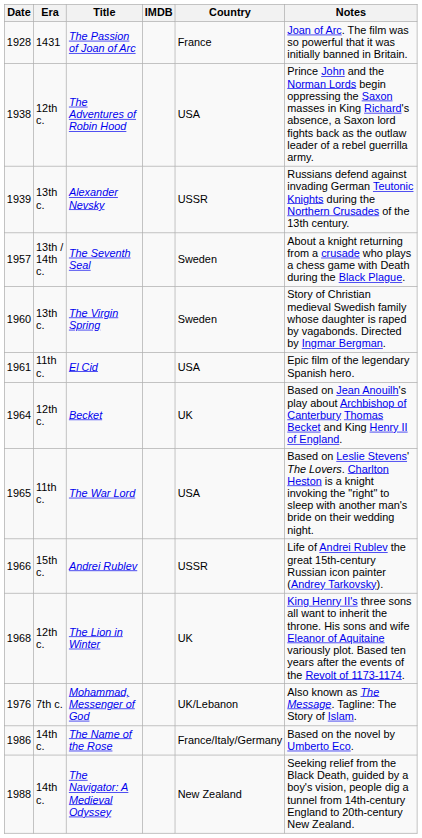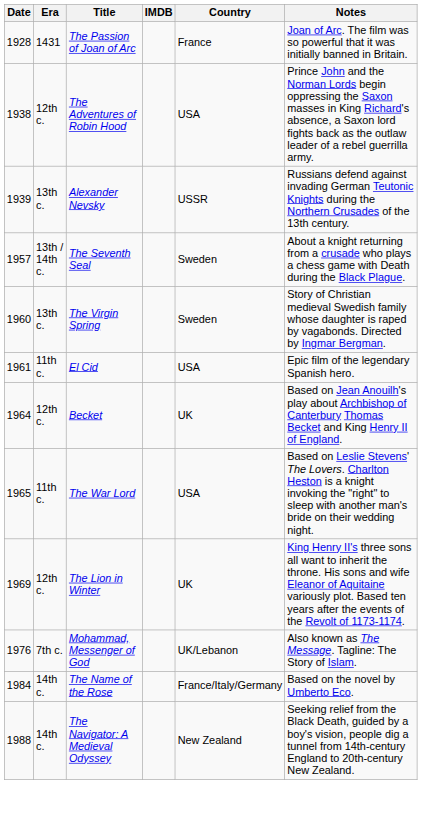 <table class="wikitable sortable">
 <tr>
 <th>Date</th>
 <th>Era</th>
 <th>Title</th>
 <th>IMDB</th>
 <th>Country</th>
 <th>Notes</th>
 </tr>
 <tr>
 <td>1928</td>
 <td>1431</td>
 <td><em><a href='#'>The Passion of Joan of Arc</a></em></td>
 <td></td>
 <td>France</td>
 <td><a href='#'>Joan of Arc</a>. The film was so powerful that it was initially banned in Britain.</td>
 </tr>
 <tr>
 <td>1938</td>
 <td>12th c.</td>
 <td><em><a href='#'>The Adventures of Robin Hood</a></em></td>
 <td></td>
 <td>USA</td>
 <td>Prince <a href='#'>John</a> and the <a href='#'>Norman Lords</a> begin oppressing the <a href='#'>Saxon</a> masses in King <a href='#'>Richard</a>'s absence, a Saxon lord fights back as the outlaw leader of a rebel guerrilla army.</td>
 </tr>
 <tr>
 <td>1939</td>
 <td>13th c.</td>
 <td><em><a href='#'>Alexander Nevsky</a></em></td>
 <td></td>
 <td>USSR</td>
 <td>Russians defend against invading German <a href='#'>Teutonic Knights</a> during the <a href='#'>Northern Crusades</a> of the 13th century.</td>
 </tr>
 <tr>
 <td>1957</td>
 <td>13th / 14th c.</td>
 <td><em><a href='#'>The Seventh Seal</a></em></td>
 <td></td>
 <td>Sweden</td>
 <td>About a knight returning from a <a href='#'>crusade</a> who plays a chess game with Death during the <a href='#'>Black Plague</a>.</td>
 </tr>
 <tr>
 <td>1960</td>
 <td>13th c.</td>
 <td><em><a href='#'>The Virgin Spring</a></em></td>
 <td></td>
 <td>Sweden</td>
 <td>Story of Christian medieval Swedish family whose daughter is raped by vagabonds. Directed by <a href='#'>Ingmar Bergman</a>.</td>
 </tr>
 <tr>
 <td>1961</td>
 <td>11th c.</td>
 <td><em><a href='#'>El Cid</a></em></td>
 <td></td>
 <td>USA</td>
 <td>Epic film of the legendary Spanish hero.</td>
 </tr>
 <tr>
 <td>1964</td>
 <td>12th c.</td>
 <td><em><a href='#'>Becket</a></em></td>
 <td></td>
 <td>UK</td>
 <td>Based on <a href='#'>Jean Anouilh</a>'s play about <a href='#'>Archbishop of Canterbury</a> <a href='#'>Thomas Becket</a> and King <a href='#'>Henry II of England</a>.</td>
 </tr>
 <tr>
 <td>1965</td>
 <td>11th c.</td>
 <td><em><a href='#'>The War Lord</a></em></td>
 <td></td>
 <td>USA</td>
 <td>Based on <a href='#'>Leslie Stevens</a>' <em>The Lovers</em>. <a href='#'>Charlton Heston</a> is a knight invoking the "right" to sleep with another man's bride on their wedding night.</td>
 </tr>
 <tr>
-<td>1966</td>
-<td>15th c.</td>
-<td><em><a href='#'>Andrei Rublev</a></em></td>
-<td></td>
-<td>USSR</td>
-<td>Life of <a href='#'>Andrei Rublev</a> the great 15th-century Russian icon painter (<a href='#'>Andrey Tarkovsky</a>).</td>
-</tr>
-<tr>
-<td>1968</td>
+<td>1969</td>
 <td>12th c.</td>
 <td><em><a href='#'>The Lion in Winter</a></em></td>
 <td></td>
 <td>UK</td>
 <td><a href='#'>King Henry II's</a> three sons all want to inherit the throne. His sons and wife <a href='#'>Eleanor of Aquitaine</a> variously plot. Based ten years after the events of the <a href='#'>Revolt of 1173-1174</a>.</td>
 </tr>
 <tr>
 <td>1976</td>
 <td>7th c.</td>
 <td><em><a href='#'>Mohammad, Messenger of God</a></em></td>
 <td></td>
 <td>UK/Lebanon</td>
 <td>Also known as <em><a href='#'>The Message</a></em>. Tagline: The Story of <a href='#'>Islam</a>.</td>
 </tr>
 <tr>
-<td>1986</td>
+<td>1984</td>
 <td>14th c.</td>
 <td><em><a href='#'>The Name of the Rose</a></em></td>
 <td></td>
 <td>France/Italy/Germany</td>
 <td>Based on the novel by <a href='#'>Umberto Eco</a>.</td>
 </tr>
 <tr>
 <td>1988</td>
 <td>14th c.</td>
 <td><em><a href='#'>The Navigator: A Medieval Odyssey</a></em></td>
 <td></td>
 <td>New Zealand</td>
 <td>Seeking relief from the Black Death, guided by a boy's vision, people dig a tunnel from 14th-century England to 20th-century New Zealand.</td>
 </tr>
 </table>
